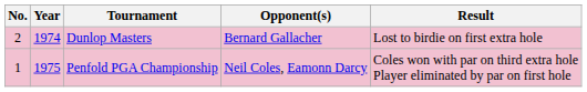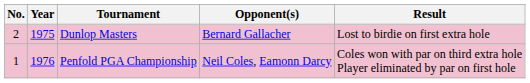 <table class="wikitable" style="font-size:95%;">
 <tr>
 <th>No.</th>
 <th>Year</th>
 <th>Tournament</th>
 <th>Opponent(s)</th>
 <th>Result</th>
 </tr>
 <tr style="background:#F2C1D1;">
 <td align=center>2</td>
-<td><a href='#'>1974</a></td>
+<td><a href='#'>1975</a></td>
 <td><a href='#'>Dunlop Masters</a></td>
 <td> <a href='#'>Bernard Gallacher</a></td>
 <td>Lost to birdie on first extra hole</td>
 </tr>
 <tr style="background:#F2C1D1;">
 <td align=center>1</td>
-<td><a href='#'>1975</a></td>
+<td><a href='#'>1976</a></td>
 <td><a href='#'>Penfold PGA Championship</a></td>
 <td> <a href='#'>Neil Coles</a>,  <a href='#'>Eamonn Darcy</a></td>
 <td>Coles won with par on third extra hole<br>Player eliminated by par on first hole</td>
 </tr>
 </table>
